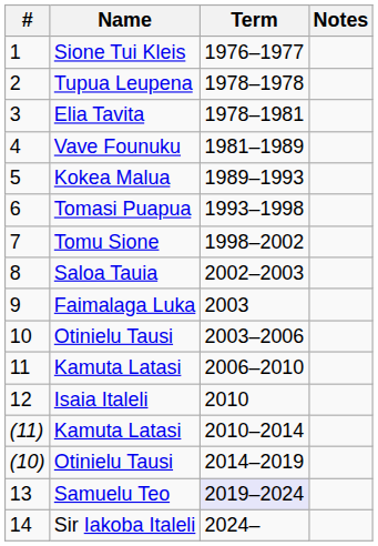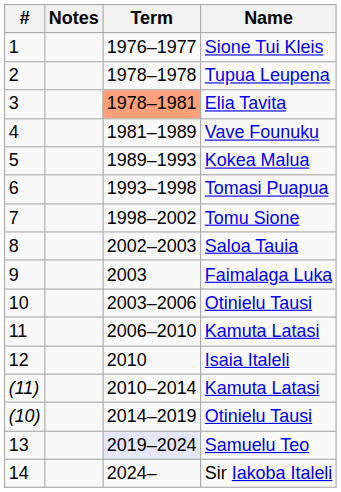 <table class="wikitable">
 <tr>
 <th>#</th>
+<th>Notes</th>
+<th>Term</th>
 <th>Name</th>
-<th>Term</th>
-<th>Notes</th>
 </tr>
 <tr>
 <td>1</td>
+<td></td>
+<td>1976–1977</td>
 <td><a href='#'>Sione Tui Kleis</a></td>
-<td>1976–1977</td>
-<td></td>
 </tr>
 <tr>
 <td>2</td>
+<td></td>
+<td>1978–1978</td>
 <td><a href='#'>Tupua Leupena</a></td>
-<td>1978–1978</td>
-<td></td>
 </tr>
 <tr>
 <td>3</td>
+<td></td>
+<td style="background: lightsalmon;">1978–1981</td>
 <td><a href='#'>Elia Tavita</a></td>
-<td>1978–1981</td>
-<td></td>
 </tr>
 <tr>
 <td>4</td>
+<td></td>
+<td>1981–1989</td>
 <td><a href='#'>Vave Founuku</a></td>
-<td>1981–1989</td>
-<td></td>
 </tr>
 <tr>
 <td>5</td>
+<td></td>
+<td>1989–1993</td>
 <td><a href='#'>Kokea Malua</a></td>
-<td>1989–1993</td>
-<td></td>
 </tr>
 <tr>
 <td>6</td>
+<td></td>
+<td>1993–1998</td>
 <td><a href='#'>Tomasi Puapua</a></td>
-<td>1993–1998</td>
-<td></td>
 </tr>
 <tr>
 <td>7</td>
+<td></td>
+<td>1998–2002</td>
 <td><a href='#'>Tomu Sione</a></td>
-<td>1998–2002</td>
-<td></td>
 </tr>
 <tr>
 <td>8</td>
+<td></td>
+<td>2002–2003</td>
 <td><a href='#'>Saloa Tauia</a></td>
-<td>2002–2003</td>
-<td></td>
 </tr>
 <tr>
 <td>9</td>
+<td></td>
+<td>2003</td>
 <td><a href='#'>Faimalaga Luka</a></td>
-<td>2003</td>
-<td></td>
 </tr>
 <tr>
 <td>10</td>
+<td></td>
+<td>2003–2006</td>
 <td><a href='#'>Otinielu Tausi</a></td>
-<td>2003–2006</td>
-<td></td>
 </tr>
 <tr>
 <td>11</td>
+<td></td>
+<td>2006–2010</td>
 <td><a href='#'>Kamuta Latasi</a></td>
-<td>2006–2010</td>
-<td></td>
 </tr>
 <tr>
 <td>12</td>
+<td></td>
+<td>2010</td>
 <td><a href='#'>Isaia Italeli</a></td>
-<td>2010</td>
-<td></td>
 </tr>
 <tr>
 <td><em>(11)</em></td>
+<td></td>
+<td>2010–2014</td>
 <td><a href='#'>Kamuta Latasi</a></td>
-<td>2010–2014</td>
-<td></td>
 </tr>
 <tr>
 <td><em>(10)</em></td>
+<td></td>
+<td>2014–2019</td>
 <td><a href='#'>Otinielu Tausi</a></td>
-<td>2014–2019</td>
-<td></td>
 </tr>
 <tr>
 <td>13</td>
+<td></td>
+<td style="background: lavender;">2019–2024</td>
 <td><a href='#'>Samuelu Teo</a></td>
-<td style="background: lavender;">2019–2024</td>
-<td></td>
 </tr>
 <tr>
 <td>14</td>
+<td></td>
+<td>2024–</td>
 <td>Sir <a href='#'>Iakoba Italeli</a></td>
-<td>2024–</td>
-<td></td>
 </tr>
 </table>
